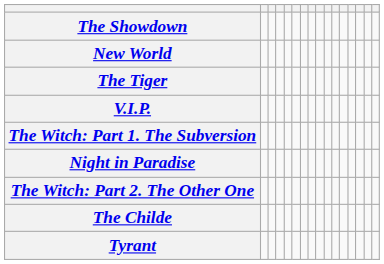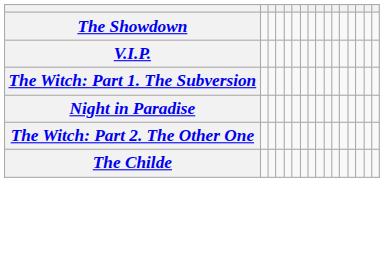 <table class="wikitable plainrowheaders">
 <tr>
 <th></th>
 <th></th>
 <th></th>
 <th></th>
 <th></th>
 <th></th>
 <th></th>
 <th></th>
 <th></th>
 <th></th>
 <th></th>
 <th></th>
 <th></th>
 <th></th>
 <th></th>
 <th></th>
 </tr>
 <tr>
 <th scope="row"><em><a href='#'>The Showdown</a></em></th>
-<td></td>
-<td></td>
-<td></td>
-<td></td>
-<td></td>
-<td></td>
-<td></td>
-<td></td>
-<td></td>
-<td></td>
-<td></td>
-<td></td>
-<td></td>
-<td></td>
-<td></td>
-</tr>
-<tr>
-<th scope="row"><em><a href='#'>New World</a></em></th>
-<td></td>
-<td></td>
-<td></td>
-<td></td>
-<td></td>
-<td></td>
-<td></td>
-<td></td>
-<td></td>
-<td></td>
-<td></td>
-<td></td>
-<td></td>
-<td></td>
-<td></td>
-</tr>
-<tr>
-<th scope="row"><em><a href='#'>The Tiger</a></em></th>
 <td></td>
 <td></td>
 <td></td>
 <td></td>
 <td></td>
 <td></td>
 <td></td>
 <td></td>
 <td></td>
 <td></td>
 <td></td>
 <td></td>
 <td></td>
 <td></td>
 <td></td>
 </tr>
 <tr>
 <th scope="row"><em><a href='#'>V.I.P.</a></em></th>
 <td></td>
 <td></td>
 <td></td>
 <td></td>
 <td></td>
 <td></td>
 <td></td>
 <td></td>
 <td></td>
 <td></td>
 <td></td>
 <td></td>
 <td></td>
 <td></td>
 <td></td>
 </tr>
 <tr>
 <th scope="row"><em><a href='#'>The Witch: Part 1. The Subversion</a></em></th>
 <td></td>
 <td></td>
 <td></td>
 <td></td>
 <td></td>
 <td></td>
 <td></td>
 <td></td>
 <td></td>
 <td></td>
 <td></td>
 <td></td>
 <td></td>
 <td></td>
 <td></td>
 </tr>
 <tr>
 <th scope="row"><em><a href='#'>Night in Paradise</a></em></th>
 <td></td>
 <td></td>
 <td></td>
 <td></td>
 <td></td>
 <td></td>
 <td></td>
 <td></td>
 <td></td>
 <td></td>
 <td></td>
 <td></td>
 <td></td>
 <td></td>
 <td></td>
 </tr>
 <tr>
 <th scope="row"><em><a href='#'>The Witch: Part 2. The Other One</a></em></th>
 <td></td>
 <td></td>
 <td></td>
 <td></td>
 <td></td>
 <td></td>
 <td></td>
 <td></td>
 <td></td>
 <td></td>
 <td></td>
 <td></td>
 <td></td>
 <td></td>
 <td></td>
 </tr>
 <tr>
 <th scope="row"><em><a href='#'>The Childe</a></em></th>
 <td></td>
 <td></td>
 <td></td>
 <td></td>
 <td></td>
 <td></td>
 <td></td>
 <td></td>
 <td></td>
 <td></td>
 <td></td>
 <td></td>
 <td></td>
 <td></td>
 <td></td>
 </tr>
-<tr>
-<th scope="row"><em><a href='#'>Tyrant</a></em></th>
-<td></td>
-<td></td>
-<td></td>
-<td></td>
-<td></td>
-<td></td>
-<td></td>
-<td></td>
-<td></td>
-<td></td>
-<td></td>
-<td></td>
-<td></td>
-<td></td>
-<td></td>
-</tr>
 </table>
